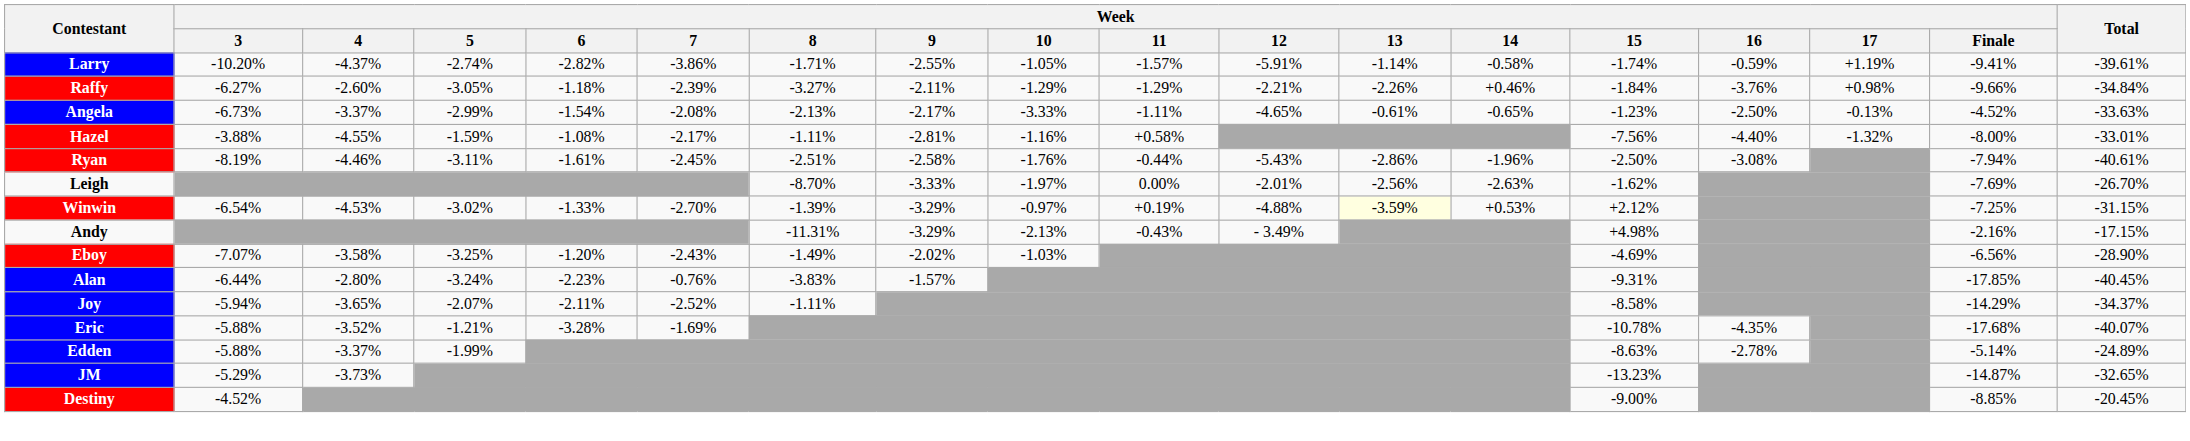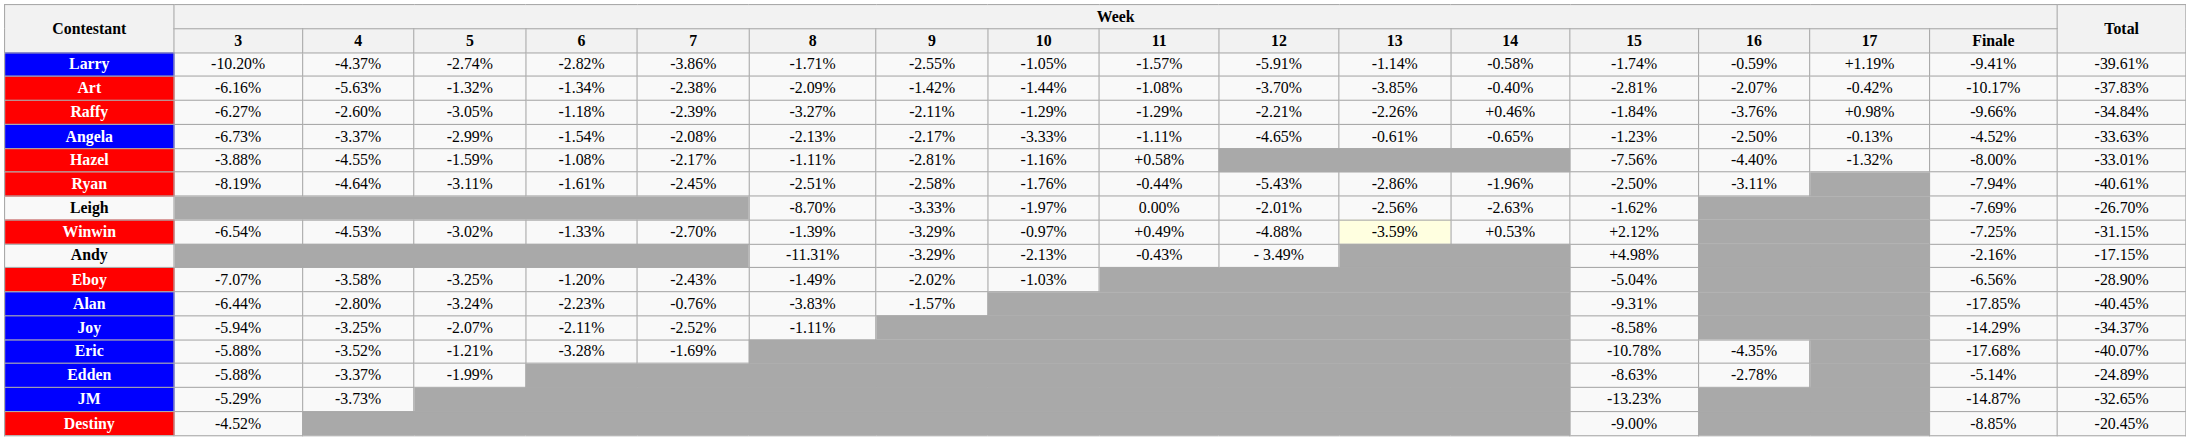 <table class="wikitable" style="width:100%; text-align:center; font-size:90%; line-height:15px;">
 <tr>
 <th rowspan=2>Contestant</th>
 <th colspan=16>Week</th>
 <th rowspan=2>Total</th>
 </tr>
 <tr>
 <th>3</th>
 <th>4</th>
 <th>5</th>
 <th>6</th>
 <th>7</th>
 <th>8</th>
 <th>9</th>
 <th>10</th>
 <th>11</th>
 <th>12</th>
 <th>13</th>
 <th>14</th>
 <th>15</th>
 <th>16</th>
 <th>17</th>
 <th>Finale</th>
 </tr>
 <tr>
 <td style="background:blue; color:white;"><strong>Larry</strong></td>
 <td>-10.20%</td>
 <td>-4.37%</td>
 <td>-2.74%</td>
 <td>-2.82%</td>
 <td>-3.86%</td>
 <td>-1.71%</td>
 <td>-2.55%</td>
 <td>-1.05%</td>
 <td>-1.57%</td>
 <td>-5.91%</td>
 <td>-1.14%</td>
 <td>-0.58%</td>
 <td>-1.74%</td>
 <td>-0.59%</td>
 <td>+1.19%</td>
 <td>-9.41%</td>
 <td>-39.61%</td>
+</tr>
+<tr>
+<td style="background:red; color:white;"><strong>Art</strong></td>
+<td>-6.16%</td>
+<td>-5.63%</td>
+<td>-1.32%</td>
+<td>-1.34%</td>
+<td>-2.38%</td>
+<td>-2.09%</td>
+<td>-1.42%</td>
+<td>-1.44%</td>
+<td>-1.08%</td>
+<td>-3.70%</td>
+<td>-3.85%</td>
+<td>-0.40%</td>
+<td>-2.81%</td>
+<td>-2.07%</td>
+<td>-0.42%</td>
+<td>-10.17%</td>
+<td>-37.83%</td>
 </tr>
 <tr>
 <td style="background:red; color:white;"><strong>Raffy</strong></td>
 <td>-6.27%</td>
 <td>-2.60%</td>
 <td>-3.05%</td>
 <td>-1.18%</td>
 <td>-2.39%</td>
 <td>-3.27% </td>
 <td>-2.11%</td>
 <td>-1.29%</td>
 <td>-1.29%</td>
 <td>-2.21%</td>
 <td>-2.26%</td>
 <td>+0.46%</td>
 <td>-1.84%</td>
 <td>-3.76%</td>
 <td>+0.98%</td>
 <td>-9.66%</td>
 <td>-34.84%</td>
 </tr>
 <tr>
 <td style="background:blue; color:white;"><strong>Angela</strong></td>
 <td>-6.73%</td>
 <td>-3.37%</td>
 <td>-2.99%</td>
 <td>-1.54%</td>
 <td>-2.08%</td>
 <td>-2.13%</td>
 <td>-2.17%</td>
 <td>-3.33%</td>
 <td>-1.11%</td>
 <td>-4.65%</td>
 <td>-0.61%</td>
 <td>-0.65%</td>
 <td>-1.23%</td>
 <td>-2.50%</td>
 <td>-0.13%</td>
 <td>-4.52%</td>
 <td>-33.63%</td>
 </tr>
 <tr>
 <td style="background:red; color:white;"><strong>Hazel</strong></td>
 <td>-3.88%</td>
 <td>-4.55%</td>
 <td>-1.59%</td>
 <td>-1.08%</td>
 <td>-2.17%</td>
 <td>-1.11%</td>
 <td>-2.81%</td>
 <td>-1.16%</td>
 <td>+0.58%</td>
 <td colspan= 3 bgcolor=darkgray></td>
 <td>-7.56%</td>
 <td>-4.40%</td>
 <td>-1.32%</td>
 <td>-8.00%</td>
 <td>-33.01%</td>
 </tr>
 <tr>
 <td style="background:red; color:white;"><strong>Ryan</strong></td>
 <td>-8.19%</td>
-<td>-4.46%</td>
+<td>-4.64%</td>
 <td>-3.11%</td>
 <td>-1.61%</td>
 <td>-2.45%</td>
 <td>-2.51%</td>
 <td>-2.58%</td>
 <td>-1.76%</td>
 <td>-0.44%</td>
 <td>-5.43%</td>
 <td>-2.86%</td>
 <td>-1.96%</td>
 <td>-2.50%</td>
-<td>-3.08%</td>
+<td>-3.11%</td>
 <td bgcolor=darkgray></td>
 <td>-7.94%</td>
 <td>-40.61%</td>
 </tr>
 <tr>
 <td><strong>Leigh</strong></td>
 <td colspan=5 bgcolor=darkgray></td>
 <td>-8.70%</td>
 <td>-3.33%</td>
 <td>-1.97%</td>
 <td>0.00%</td>
 <td>-2.01%</td>
 <td>-2.56%</td>
 <td>-2.63%</td>
 <td>-1.62%</td>
 <td colspan=2 bgcolor=darkgray></td>
 <td>-7.69%</td>
 <td>-26.70%</td>
 </tr>
 <tr>
 <td style="background:red; color:white;"><strong>Winwin</strong></td>
 <td>-6.54%</td>
 <td>-4.53%</td>
 <td>-3.02%</td>
 <td>-1.33%</td>
 <td>-2.70%</td>
 <td>-1.39%</td>
 <td>-3.29%</td>
 <td>-0.97%</td>
-<td>+0.19%</td>
+<td>+0.49%</td>
 <td>-4.88%</td>
 <td style="background: lightyellow;">-3.59%</td>
 <td>+0.53%</td>
 <td>+2.12%</td>
 <td colspan=2 bgcolor=darkgray></td>
 <td>-7.25%</td>
 <td>-31.15%</td>
 </tr>
 <tr>
 <td><strong>Andy</strong></td>
 <td colspan=5 bgcolor=darkgray></td>
 <td>-11.31%</td>
 <td>-3.29%</td>
 <td>-2.13%</td>
 <td>-0.43%</td>
 <td>- 3.49%</td>
 <td colspan= 2 bgcolor=darkgray></td>
 <td>+4.98%</td>
 <td colspan=2 bgcolor=darkgray></td>
 <td>-2.16%</td>
 <td>-17.15%</td>
 </tr>
 <tr>
 <td style="background:red; color:white;"><strong>Eboy</strong></td>
 <td>-7.07%</td>
 <td>-3.58%</td>
 <td>-3.25%</td>
 <td>-1.20%</td>
 <td>-2.43%</td>
 <td>-1.49%</td>
 <td>-2.02%</td>
 <td>-1.03%</td>
 <td colspan=4 bgcolor=darkgray></td>
-<td>-4.69%</td>
+<td>-5.04%</td>
 <td colspan=2 bgcolor=darkgray></td>
 <td>-6.56%</td>
 <td>-28.90%</td>
 </tr>
 <tr>
 <td style="background:blue; color:white;"><strong>Alan</strong></td>
 <td>-6.44%</td>
 <td>-2.80%</td>
 <td>-3.24%</td>
 <td>-2.23%</td>
 <td>-0.76%</td>
 <td>-3.83%</td>
 <td>-1.57%</td>
 <td colspan=5 bgcolor=darkgray></td>
 <td>-9.31%</td>
 <td colspan=2 bgcolor=darkgray></td>
 <td>-17.85%</td>
 <td>-40.45%</td>
 </tr>
 <tr>
 <td style="background:blue; color:white;"><strong>Joy</strong></td>
 <td>-5.94%</td>
-<td>-3.65%</td>
+<td>-3.25%</td>
 <td>-2.07%</td>
 <td>-2.11%</td>
 <td>-2.52%</td>
 <td>-1.11%</td>
 <td colspan=6 bgcolor=darkgray></td>
 <td>-8.58%</td>
 <td colspan=2 bgcolor=darkgray></td>
 <td>-14.29%</td>
 <td>-34.37%</td>
 </tr>
 <tr>
 <td style="background:blue; color:white;"><strong>Eric</strong></td>
 <td>-5.88%</td>
 <td>-3.52%</td>
 <td>-1.21%</td>
 <td>-3.28%</td>
 <td>-1.69%</td>
 <td colspan=7 bgcolor=darkgray></td>
 <td>-10.78%</td>
 <td>-4.35%</td>
 <td bgcolor=darkgray></td>
 <td>-17.68%</td>
 <td>-40.07%</td>
 </tr>
 <tr>
 <td style="background:blue; color:white;"><strong>Edden</strong></td>
 <td>-5.88%</td>
 <td>-3.37%</td>
 <td>-1.99%</td>
 <td colspan=9 bgcolor=darkgray></td>
 <td>-8.63%</td>
 <td>-2.78%</td>
 <td bgcolor=darkgray></td>
 <td>-5.14%</td>
 <td>-24.89%</td>
 </tr>
 <tr>
 <td style="background:blue; color:white;"><strong>JM</strong></td>
 <td>-5.29%</td>
 <td>-3.73%</td>
 <td colspan=10 bgcolor=darkgray></td>
 <td>-13.23%</td>
 <td colspan=2 bgcolor=darkgray></td>
 <td>-14.87%</td>
 <td>-32.65%</td>
 </tr>
 <tr>
 <td style="background:red; color:white;"><strong>Destiny</strong></td>
 <td>-4.52%</td>
 <td colspan=11 bgcolor=darkgray></td>
 <td>-9.00%</td>
 <td colspan=2 bgcolor=darkgray></td>
 <td>-8.85%</td>
 <td>-20.45%</td>
 </tr>
 </table>
